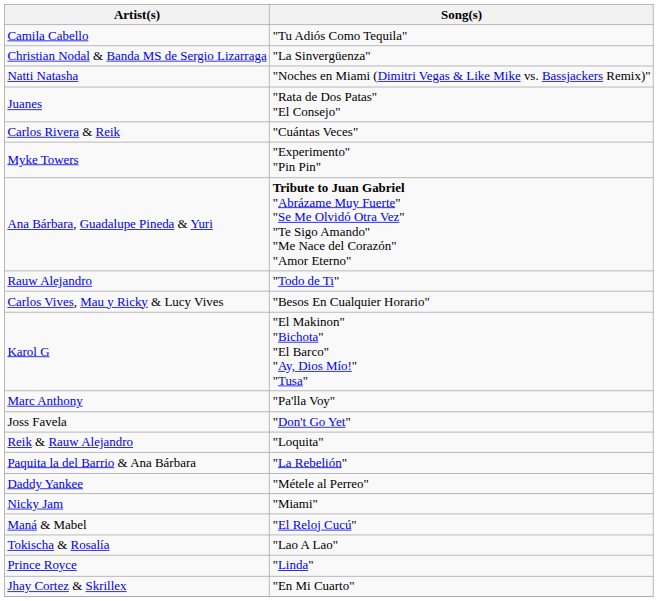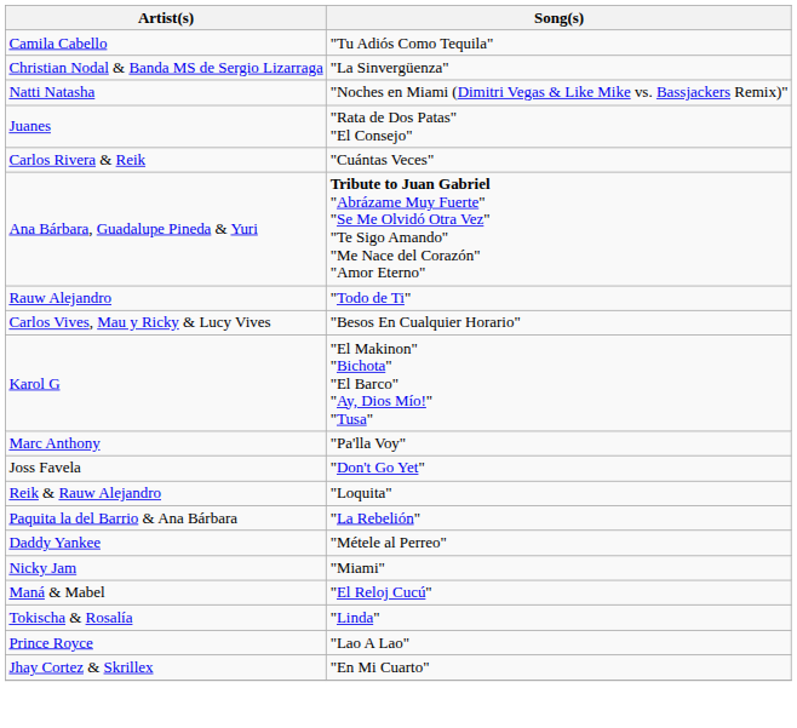 <table class="wikitable plainrowheaders">
 <tr>
 <th scope="col">Artist(s)</th>
 <th scope="col">Song(s)</th>
 </tr>
 <tr>
 <td scope="row"><a href='#'>Camila Cabello</a></td>
 <td>"Tu Adiós Como Tequila"</td>
 </tr>
 <tr>
 <td scope="row"><a href='#'>Christian Nodal</a> & <a href='#'>Banda MS de Sergio Lizarraga</a></td>
 <td>"La Sinvergüenza"</td>
 </tr>
 <tr>
 <td scope="row"><a href='#'>Natti Natasha</a></td>
 <td>"Noches en Miami (<a href='#'>Dimitri Vegas & Like Mike</a> vs. <a href='#'>Bassjackers</a> Remix)"</td>
 </tr>
 <tr>
 <td scope="row"><a href='#'>Juanes</a></td>
 <td>"Rata de Dos Patas"<br>"El Consejo"</td>
 </tr>
 <tr>
 <td scope="row"><a href='#'>Carlos Rivera</a> & <a href='#'>Reik</a></td>
 <td>"Cuántas Veces"</td>
-</tr>
-<tr>
-<td scope="row"><a href='#'>Myke Towers</a></td>
-<td>"Experimento"<br>"Pin Pin"</td>
 </tr>
 <tr>
 <td scope="row"><a href='#'>Ana Bárbara</a>, <a href='#'>Guadalupe Pineda</a> & <a href='#'>Yuri</a></td>
 <td><strong>Tribute to Juan Gabriel</strong><br>"<a href='#'>Abrázame Muy Fuerte</a>"<br>"<a href='#'>Se Me Olvidó Otra Vez</a>"<br>"Te Sigo Amando"<br>"Me Nace del Corazón"<br>"Amor Eterno"</td>
 </tr>
 <tr>
 <td scope="row"><a href='#'>Rauw Alejandro</a></td>
 <td>"<a href='#'>Todo de Ti</a>"</td>
 </tr>
 <tr>
 <td scope="row"><a href='#'>Carlos Vives</a>, <a href='#'>Mau y Ricky</a> & Lucy Vives</td>
 <td>"Besos En Cualquier Horario"</td>
 </tr>
 <tr>
 <td scope="row"><a href='#'>Karol G</a></td>
 <td>"El Makinon"<br>"<a href='#'>Bichota</a>"<br>"El Barco"<br>"<a href='#'>Ay, Dios Mío!</a>"<br>"<a href='#'>Tusa</a>"</td>
 </tr>
 <tr>
 <td scope="row"><a href='#'>Marc Anthony</a></td>
 <td>"Pa'lla Voy"</td>
 </tr>
 <tr>
 <td scope="row">Joss Favela</td>
 <td>"<a href='#'>Don't Go Yet</a>"</td>
 </tr>
 <tr>
 <td scope="row"><a href='#'>Reik</a> & <a href='#'>Rauw Alejandro</a></td>
 <td>"Loquita"</td>
 </tr>
 <tr>
 <td scope="row"><a href='#'>Paquita la del Barrio</a> & Ana Bárbara</td>
 <td>"<a href='#'>La Rebelión</a>"</td>
 </tr>
 <tr>
 <td scope="row"><a href='#'>Daddy Yankee</a></td>
 <td>"Métele al Perreo"</td>
 </tr>
 <tr>
 <td scope="row"><a href='#'>Nicky Jam</a></td>
 <td>"Miami"</td>
 </tr>
 <tr>
 <td scope="row"><a href='#'>Maná</a> & Mabel</td>
 <td>"<a href='#'>El Reloj Cucú</a>"</td>
 </tr>
 <tr>
 <td scope="row"><a href='#'>Tokischa</a> & <a href='#'>Rosalía</a></td>
-<td>"Lao A Lao"</td>
+<td>"<a href='#'>Linda</a>"</td>
 </tr>
 <tr>
 <td scope="row"><a href='#'>Prince Royce</a></td>
-<td>"<a href='#'>Linda</a>"</td>
+<td>"Lao A Lao"</td>
 </tr>
 <tr>
 <td scope="row"><a href='#'>Jhay Cortez</a> & <a href='#'>Skrillex</a></td>
 <td>"En Mi Cuarto"</td>
 </tr>
 <tr>
 </tr>
 </table>
